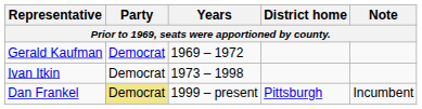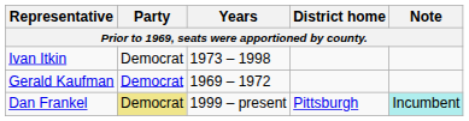 <table class=wikitable>
 <tr valign=bottom>
 <th>Representative</th>
 <th>Party</th>
 <th>Years</th>
 <th>District home</th>
 <th>Note</th>
 </tr>
 <tr>
 <th colspan=5 style="font-size: 80%;"><em>Prior to 1969, seats were apportioned by county.</em></th>
 </tr>
 <tr>
-<td><a href='#'>Gerald Kaufman</a></td>
-<td><a href='#'>Democrat</a></td>
-<td>1969 – 1972</td>
+<td><a href='#'>Ivan Itkin</a></td>
+<td>Democrat</td>
+<td>1973 – 1998</td>
 <td></td>
 <td></td>
 </tr>
 <tr>
-<td><a href='#'>Ivan Itkin</a></td>
-<td>Democrat</td>
-<td>1973 – 1998</td>
+<td><a href='#'>Gerald Kaufman</a></td>
+<td><a href='#'>Democrat</a></td>
+<td>1969 – 1972</td>
 <td></td>
 <td></td>
 </tr>
 <tr>
 <td><a href='#'>Dan Frankel</a></td>
 <td style="background: khaki;">Democrat</td>
 <td>1999 – present</td>
 <td><a href='#'>Pittsburgh</a></td>
-<td>Incumbent</td>
+<td style="background: paleturquoise;">Incumbent</td>
 </tr>
 </table>
